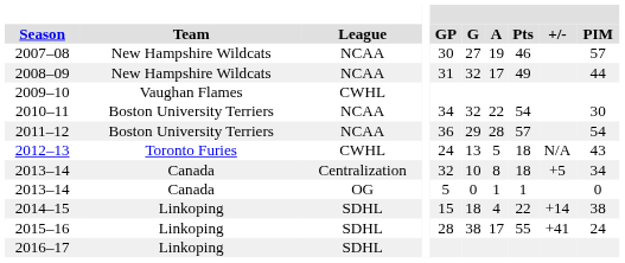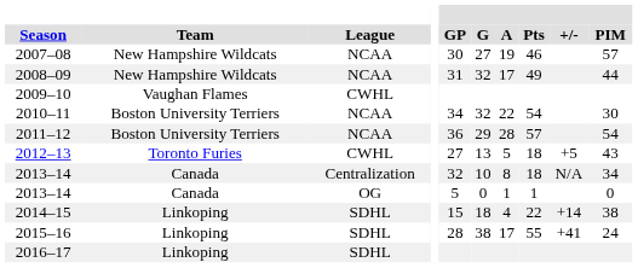 <table BORDER="0" CELLPADDING="1" CELLSPACING="0" width="50%" style="text-align:center">
 <tr bgcolor="#e0e0e0">
 <th colspan="3" bgcolor="#ffffff"> </th>
 <th rowspan="99" bgcolor="#ffffff"> </th>
 <th colspan="6"></th>
 </tr>
 <tr bgcolor="#e0e0e0">
 <th><a href='#'>Season</a></th>
 <th>Team</th>
 <th>League</th>
 <th>GP</th>
 <th>G</th>
 <th>A</th>
 <th>Pts</th>
 <th>+/-</th>
 <th>PIM</th>
 </tr>
 <tr>
 <td>2007–08</td>
 <td>New Hampshire Wildcats</td>
 <td>NCAA</td>
 <td>30</td>
 <td>27</td>
 <td>19</td>
 <td>46</td>
 <td></td>
 <td>57</td>
 </tr>
 <tr bgcolor="#f0f0f0">
 <td>2008–09</td>
 <td>New Hampshire Wildcats</td>
 <td>NCAA</td>
 <td>31</td>
 <td>32</td>
 <td>17</td>
 <td>49</td>
 <td></td>
 <td>44</td>
 </tr>
 <tr>
 <td>2009–10</td>
 <td>Vaughan Flames</td>
 <td>CWHL</td>
 <td></td>
 <td></td>
 <td></td>
 <td></td>
 <td></td>
 <td></td>
 </tr>
 <tr>
 <td>2010–11</td>
 <td>Boston University Terriers</td>
 <td>NCAA</td>
 <td>34</td>
 <td>32</td>
 <td>22</td>
 <td>54</td>
 <td></td>
 <td>30</td>
 </tr>
 <tr bgcolor="#f0f0f0">
 <td>2011–12</td>
 <td>Boston University Terriers</td>
 <td>NCAA</td>
 <td>36</td>
 <td>29</td>
 <td>28</td>
 <td>57</td>
 <td></td>
 <td>54</td>
 </tr>
 <tr>
 <td><a href='#'>2012–13</a></td>
 <td><a href='#'>Toronto Furies</a></td>
 <td>CWHL</td>
-<td>24</td>
+<td>27</td>
 <td>13</td>
 <td>5</td>
 <td>18</td>
-<td>N/A</td>
+<td>+5</td>
 <td>43</td>
 </tr>
 <tr bgcolor="#f0f0f0">
 <td>2013–14</td>
 <td>Canada</td>
 <td>Centralization</td>
 <td>32</td>
 <td>10</td>
 <td>8</td>
 <td>18</td>
-<td>+5</td>
+<td>N/A</td>
 <td>34</td>
 </tr>
 <tr>
 <td>2013–14</td>
 <td>Canada</td>
 <td>OG</td>
 <td>5</td>
 <td>0</td>
 <td>1</td>
 <td>1</td>
 <td></td>
 <td>0</td>
 </tr>
 <tr bgcolor="#f0f0f0">
 <td>2014–15</td>
 <td>Linkoping</td>
 <td>SDHL</td>
 <td>15</td>
 <td>18</td>
 <td>4</td>
 <td>22</td>
 <td>+14</td>
 <td>38</td>
 </tr>
 <tr>
 <td>2015–16</td>
 <td>Linkoping</td>
 <td>SDHL</td>
 <td>28</td>
 <td>38</td>
 <td>17</td>
 <td>55</td>
 <td>+41</td>
 <td>24</td>
 </tr>
 <tr bgcolor="#f0f0f0">
 <td>2016–17</td>
 <td>Linkoping</td>
 <td>SDHL</td>
 <td></td>
 <td></td>
 <td></td>
 <td></td>
 <td></td>
 <td></td>
 </tr>
 </table>
